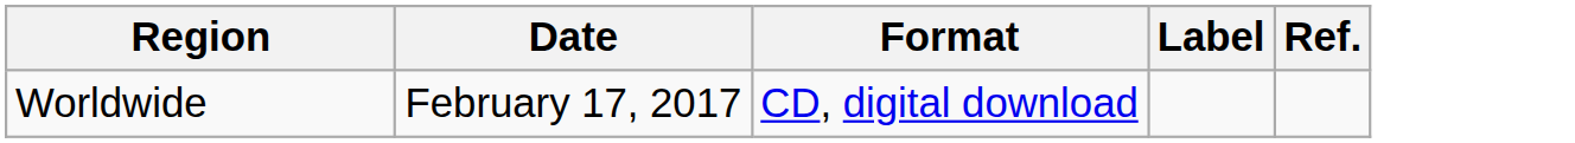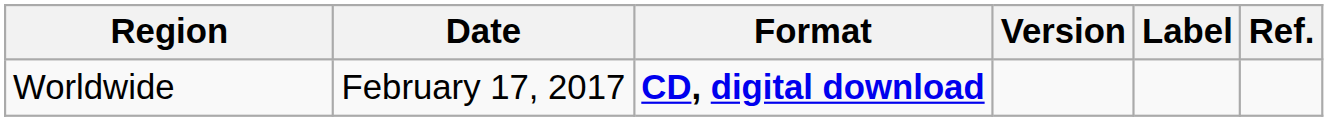 <table class="wikitable plainrowheaders">
 <tr>
 <th scope="col" style="width:9em;">Region</th>
 <th scope="col">Date</th>
 <th scope="col">Format</th>
+<th scope="col">Version</th>
 <th scope="col">Label</th>
 <th scope="col">Ref.</th>
 </tr>
 <tr>
 <td>Worldwide</td>
 <td>February 17, 2017</td>
-<td><a href='#'>CD</a>, <a href='#'>digital download</a></td>
+<td><strong><a href='#'>CD</a>, <a href='#'>digital download</a></strong></td>
+<td></td>
 <td></td>
 <td></td>
 </tr>
 </table>
